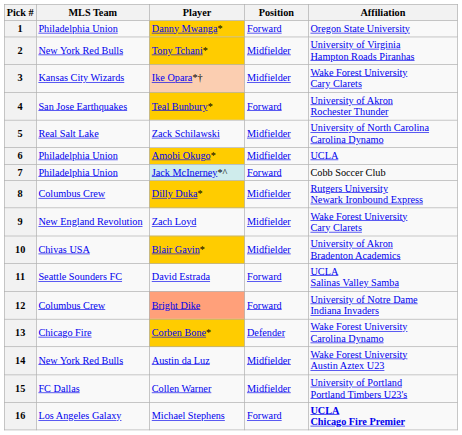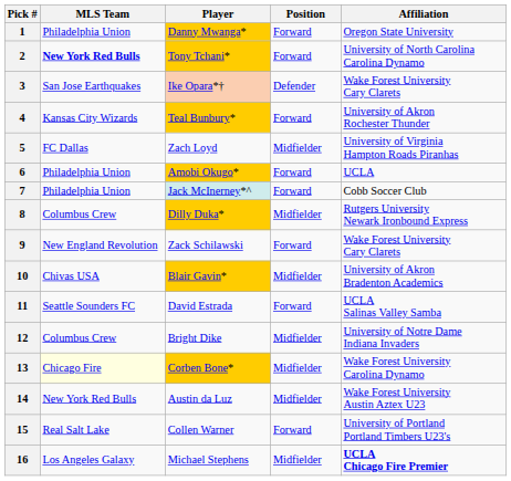 <table class="wikitable sortable">
 <tr>
 <th width=7%>Pick #</th>
 <th width=25%>MLS Team</th>
 <th width=21%>Player</th>
 <th width=14%>Position</th>
 <th>Affiliation</th>
 </tr>
 <tr>
 <th>1</th>
 <td><a href='#'>Philadelphia Union</a></td>
 <td style="background:#FFCC00"> <a href='#'>Danny Mwanga</a>*</td>
 <td><a href='#'>Forward</a></td>
 <td><a href='#'>Oregon State University</a></td>
 </tr>
 <tr>
 <th>2</th>
-<td><a href='#'>New York Red Bulls</a></td>
+<td><strong><a href='#'>New York Red Bulls</a></strong></td>
 <td style="background:#FFCC00"> <a href='#'>Tony Tchani</a>*</td>
-<td><a href='#'>Midfielder</a></td>
-<td><a href='#'>University of Virginia</a><br><a href='#'>Hampton Roads Piranhas</a></td>
+<td><a href='#'>Forward</a></td>
+<td><a href='#'>University of North Carolina</a><br><a href='#'>Carolina Dynamo</a></td>
 </tr>
 <tr>
 <th>3</th>
-<td><a href='#'>Kansas City Wizards</a></td>
+<td><a href='#'>San Jose Earthquakes</a></td>
 <td bgcolor="#FBCEB1"> <a href='#'>Ike Opara</a>*†</td>
-<td><a href='#'>Midfielder</a></td>
+<td><a href='#'>Defender</a></td>
 <td><a href='#'>Wake Forest University</a><br><a href='#'>Cary Clarets</a></td>
 </tr>
 <tr>
 <th>4</th>
-<td><a href='#'>San Jose Earthquakes</a></td>
+<td><a href='#'>Kansas City Wizards</a></td>
 <td style="background:#FFCC00"> <a href='#'>Teal Bunbury</a>*</td>
 <td><a href='#'>Forward</a></td>
 <td><a href='#'>University of Akron</a><br><a href='#'>Rochester Thunder</a></td>
 </tr>
 <tr>
 <th>5</th>
-<td><a href='#'>Real Salt Lake</a> </td>
-<td> <a href='#'>Zack Schilawski</a></td>
+<td><a href='#'>FC Dallas</a></td>
+<td> <a href='#'>Zach Loyd</a></td>
 <td><a href='#'>Midfielder</a></td>
-<td><a href='#'>University of North Carolina</a><br><a href='#'>Carolina Dynamo</a></td>
+<td><a href='#'>University of Virginia</a><br><a href='#'>Hampton Roads Piranhas</a></td>
 </tr>
 <tr>
 <th>6</th>
 <td><a href='#'>Philadelphia Union</a></td>
 <td style="background:#FFCC00"> <a href='#'>Amobi Okugo</a>*</td>
-<td><a href='#'>Midfielder</a></td>
+<td><a href='#'>Forward</a></td>
 <td><a href='#'>UCLA</a></td>
 </tr>
 <tr>
 <th>7</th>
 <td><a href='#'>Philadelphia Union</a></td>
 <td style="background:#CFECEC"> <a href='#'>Jack McInerney</a>*^</td>
 <td><a href='#'>Forward</a></td>
 <td>Cobb Soccer Club</td>
 </tr>
 <tr>
 <th>8</th>
 <td><a href='#'>Columbus Crew</a></td>
 <td style="background:#FFCC00"> <a href='#'>Dilly Duka</a>*</td>
 <td><a href='#'>Midfielder</a></td>
 <td><a href='#'>Rutgers University</a><br><a href='#'>Newark Ironbound Express</a></td>
 </tr>
 <tr>
 <th>9</th>
 <td><a href='#'>New England Revolution</a></td>
-<td> <a href='#'>Zach Loyd</a></td>
-<td><a href='#'>Midfielder</a></td>
+<td> <a href='#'>Zack Schilawski</a></td>
+<td><a href='#'>Forward</a></td>
 <td><a href='#'>Wake Forest University</a><br><a href='#'>Cary Clarets</a></td>
 </tr>
 <tr>
 <th>10</th>
 <td><a href='#'>Chivas USA</a></td>
 <td style="background:#FFCC00"> <a href='#'>Blair Gavin</a>*</td>
 <td><a href='#'>Midfielder</a></td>
 <td><a href='#'>University of Akron</a><br><a href='#'>Bradenton Academics</a></td>
 </tr>
 <tr>
 <th>11</th>
 <td><a href='#'>Seattle Sounders FC</a></td>
 <td> <a href='#'>David Estrada</a></td>
 <td><a href='#'>Forward</a></td>
 <td><a href='#'>UCLA</a><br><a href='#'>Salinas Valley Samba</a></td>
 </tr>
 <tr>
 <th>12</th>
 <td><a href='#'>Columbus Crew</a></td>
-<td style="background: lightsalmon;"> <a href='#'>Bright Dike</a></td>
-<td><a href='#'>Forward</a></td>
+<td> <a href='#'>Bright Dike</a></td>
+<td><a href='#'>Midfielder</a></td>
 <td><a href='#'>University of Notre Dame</a><br><a href='#'>Indiana Invaders</a></td>
 </tr>
 <tr>
 <th>13</th>
-<td><a href='#'>Chicago Fire</a></td>
+<td style="background: lightyellow;"><a href='#'>Chicago Fire</a></td>
 <td style="background:#FFCC00"> <a href='#'>Corben Bone</a>*</td>
-<td><a href='#'>Defender</a></td>
+<td><a href='#'>Midfielder</a></td>
 <td><a href='#'>Wake Forest University</a><br><a href='#'>Carolina Dynamo</a></td>
 </tr>
 <tr>
 <th>14</th>
 <td><a href='#'>New York Red Bulls</a></td>
 <td> <a href='#'>Austin da Luz</a></td>
 <td><a href='#'>Midfielder</a></td>
 <td><a href='#'>Wake Forest University</a><br><a href='#'>Austin Aztex U23</a></td>
 </tr>
 <tr>
 <th>15</th>
-<td><a href='#'>FC Dallas</a></td>
+<td><a href='#'>Real Salt Lake</a> </td>
 <td> <a href='#'>Collen Warner</a></td>
-<td><a href='#'>Midfielder</a></td>
+<td><a href='#'>Forward</a></td>
 <td><a href='#'>University of Portland</a><br><a href='#'>Portland Timbers U23's</a></td>
 </tr>
 <tr>
 <th>16</th>
 <td><a href='#'>Los Angeles Galaxy</a> </td>
 <td> <a href='#'>Michael Stephens</a></td>
-<td><a href='#'>Forward</a></td>
+<td><a href='#'>Midfielder</a></td>
 <td><strong><a href='#'>UCLA</a><br><a href='#'>Chicago Fire Premier</a></strong></td>
 </tr>
 </table>
